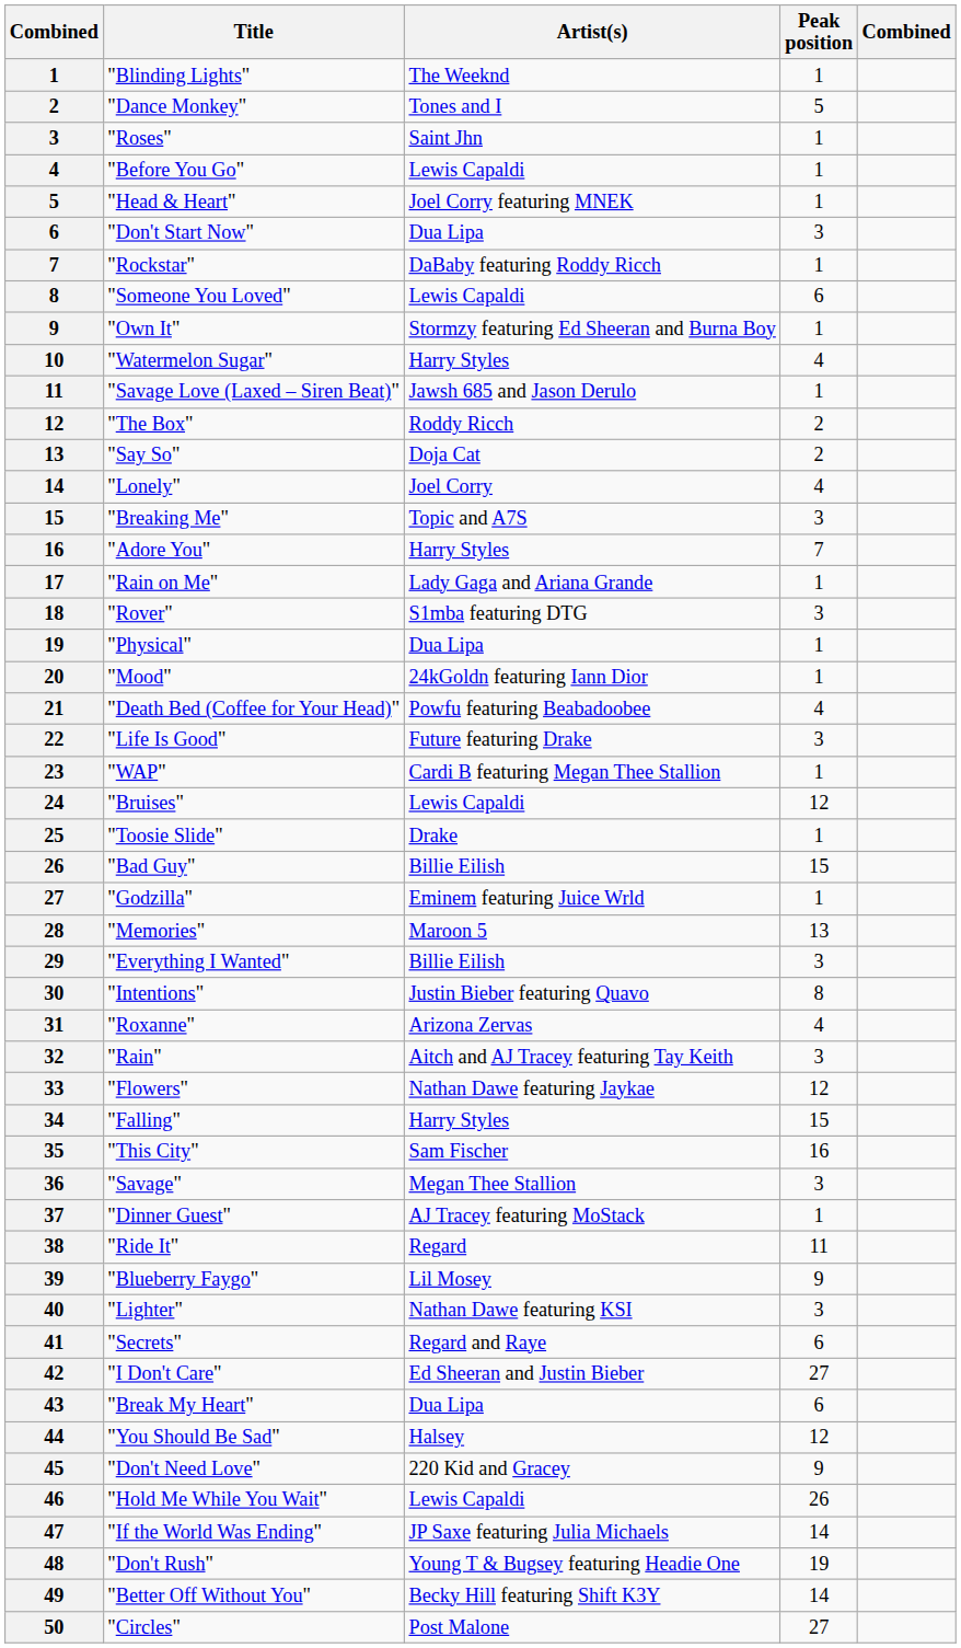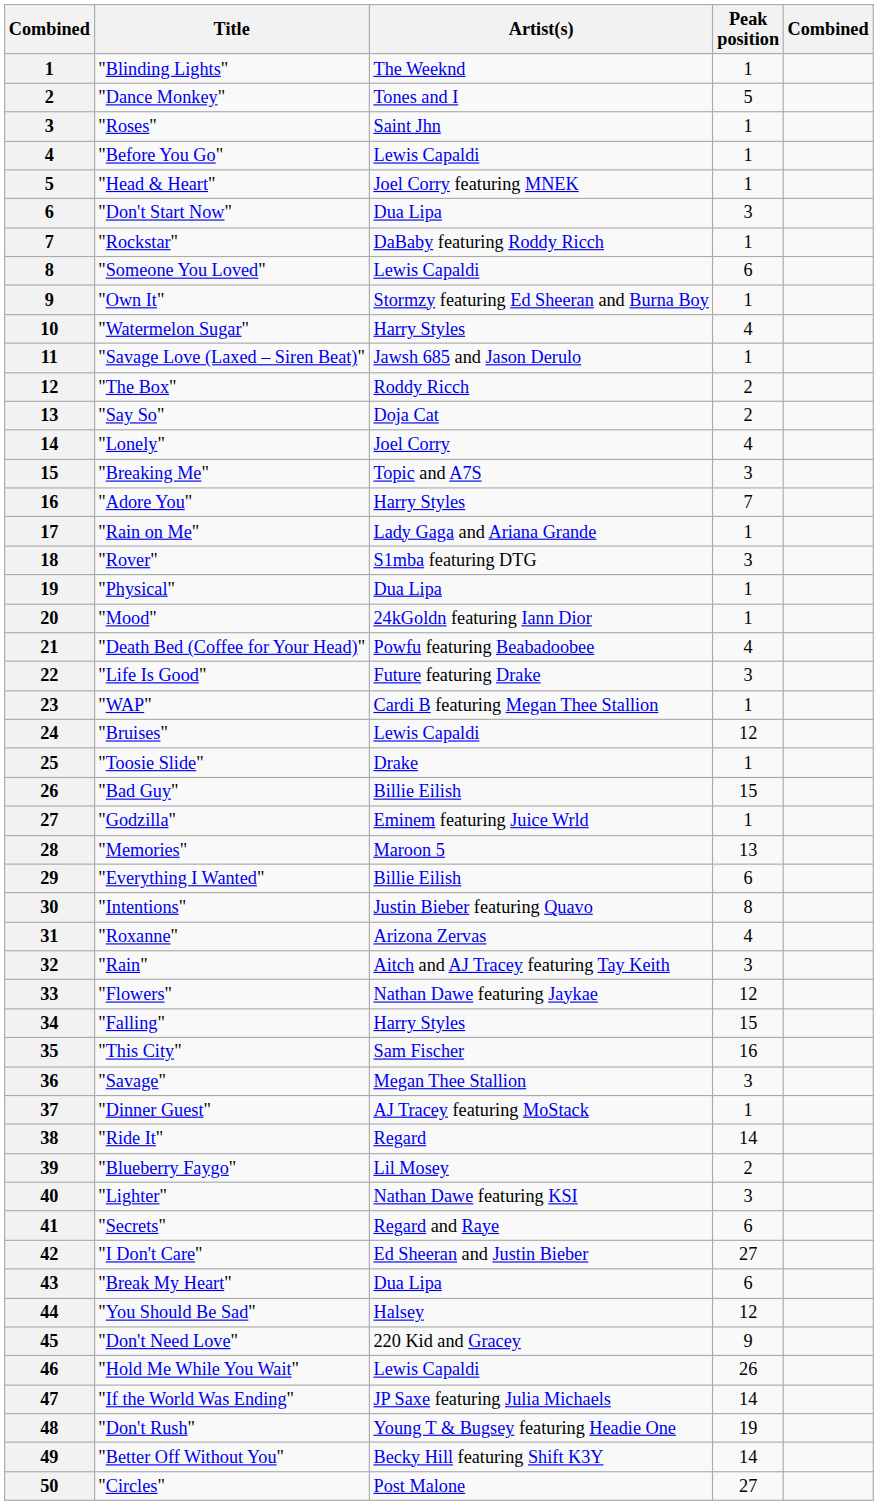 <table class="wikitable plainrowheaders sortable">
 <tr>
 <th scope=col>Combined</th>
 <th scope=col>Title</th>
 <th scope=col>Artist(s)</th>
 <th scope=col>Peak<br>position</th>
 <th scope=col>Combined</th>
 </tr>
 <tr>
 <th scope=row style="text-align:center;">1</th>
 <td>"<a href='#'>Blinding Lights</a>"</td>
 <td><a href='#'>The Weeknd</a></td>
 <td align="center">1</td>
 <td align="right"></td>
 </tr>
 <tr>
 <th scope=row style="text-align:center;">2</th>
 <td>"<a href='#'>Dance Monkey</a>"</td>
 <td><a href='#'>Tones and I</a></td>
 <td align="center">5 </td>
 <td align="right"></td>
 </tr>
 <tr>
 <th scope=row style="text-align:center;">3</th>
 <td>"<a href='#'>Roses</a>"</td>
 <td><a href='#'>Saint Jhn</a></td>
 <td align="center">1</td>
 <td align="right"></td>
 </tr>
 <tr>
 <th scope=row style="text-align:center;">4</th>
 <td>"<a href='#'>Before You Go</a>"</td>
 <td><a href='#'>Lewis Capaldi</a></td>
 <td align="center">1</td>
 <td align="right"></td>
 </tr>
 <tr>
 <th scope=row style="text-align:center;">5</th>
 <td>"<a href='#'>Head & Heart</a>"</td>
 <td><a href='#'>Joel Corry</a> featuring <a href='#'>MNEK</a></td>
 <td align="center">1</td>
 <td align="right"></td>
 </tr>
 <tr>
 <th scope=row style="text-align:center;">6</th>
 <td>"<a href='#'>Don't Start Now</a>"</td>
 <td><a href='#'>Dua Lipa</a></td>
 <td align="center">3 </td>
 <td align="right"></td>
 </tr>
 <tr>
 <th scope=row style="text-align:center;">7</th>
 <td>"<a href='#'>Rockstar</a>"</td>
 <td><a href='#'>DaBaby</a> featuring <a href='#'>Roddy Ricch</a></td>
 <td align="center">1</td>
 <td align="right"></td>
 </tr>
 <tr>
 <th scope=row style="text-align:center;">8</th>
 <td>"<a href='#'>Someone You Loved</a>"</td>
 <td><a href='#'>Lewis Capaldi</a></td>
 <td align="center">6 </td>
 <td align="right"></td>
 </tr>
 <tr>
 <th scope=row style="text-align:center;">9</th>
 <td>"<a href='#'>Own It</a>"</td>
 <td><a href='#'>Stormzy</a> featuring <a href='#'>Ed Sheeran</a> and <a href='#'>Burna Boy</a></td>
 <td align="center">1</td>
 <td align="right"></td>
 </tr>
 <tr>
 <th scope=row style="text-align:center;">10</th>
 <td>"<a href='#'>Watermelon Sugar</a>"</td>
 <td><a href='#'>Harry Styles</a></td>
 <td align="center">4</td>
 <td align="right"></td>
 </tr>
 <tr>
 <th scope=row style="text-align:center;">11</th>
 <td>"<a href='#'>Savage Love (Laxed – Siren Beat)</a>"</td>
 <td><a href='#'>Jawsh 685</a> and <a href='#'>Jason Derulo</a></td>
 <td align="center">1</td>
 <td align="right"></td>
 </tr>
 <tr>
 <th scope=row style="text-align:center;">12</th>
 <td>"<a href='#'>The Box</a>"</td>
 <td><a href='#'>Roddy Ricch</a></td>
 <td align="center">2</td>
 <td align="right"></td>
 </tr>
 <tr>
 <th scope=row style="text-align:center;">13</th>
 <td>"<a href='#'>Say So</a>"</td>
 <td><a href='#'>Doja Cat</a></td>
 <td align="center">2</td>
 <td align="right"></td>
 </tr>
 <tr>
 <th scope=row style="text-align:center;">14</th>
 <td>"<a href='#'>Lonely</a>"</td>
 <td><a href='#'>Joel Corry</a></td>
 <td align="center">4</td>
 <td align="right"></td>
 </tr>
 <tr>
 <th scope=row style="text-align:center;">15</th>
 <td>"<a href='#'>Breaking Me</a>"</td>
 <td><a href='#'>Topic</a> and <a href='#'>A7S</a></td>
 <td align="center">3</td>
 <td align="right"></td>
 </tr>
 <tr>
 <th scope=row style="text-align:center;">16</th>
 <td>"<a href='#'>Adore You</a>"</td>
 <td><a href='#'>Harry Styles</a></td>
 <td align="center">7</td>
 <td align="right"></td>
 </tr>
 <tr>
 <th scope=row style="text-align:center;">17</th>
 <td>"<a href='#'>Rain on Me</a>"</td>
 <td><a href='#'>Lady Gaga</a> and <a href='#'>Ariana Grande</a></td>
 <td align="center">1</td>
 <td align="right"></td>
 </tr>
 <tr>
 <th scope=row style="text-align:center;">18</th>
 <td>"<a href='#'>Rover</a>"</td>
 <td><a href='#'>S1mba</a> featuring DTG</td>
 <td align="center">3</td>
 <td align="right"></td>
 </tr>
 <tr>
 <th scope=row style="text-align:center;">19</th>
 <td>"<a href='#'>Physical</a>"</td>
 <td><a href='#'>Dua Lipa</a></td>
 <td align="center">1</td>
 <td align="right"></td>
 </tr>
 <tr>
 <th scope=row style="text-align:center;">20</th>
 <td>"<a href='#'>Mood</a>"</td>
 <td><a href='#'>24kGoldn</a> featuring <a href='#'>Iann Dior</a></td>
 <td align="center">1</td>
 <td align="right"></td>
 </tr>
 <tr>
 <th scope=row style="text-align:center;">21</th>
 <td>"<a href='#'>Death Bed (Coffee for Your Head)</a>"</td>
 <td><a href='#'>Powfu</a> featuring <a href='#'>Beabadoobee</a></td>
 <td align="center">4</td>
 <td align="right"></td>
 </tr>
 <tr>
 <th scope=row style="text-align:center;">22</th>
 <td>"<a href='#'>Life Is Good</a>"</td>
 <td><a href='#'>Future</a> featuring <a href='#'>Drake</a></td>
 <td align="center">3</td>
 <td align="right"></td>
 </tr>
 <tr>
 <th scope=row style="text-align:center;">23</th>
 <td>"<a href='#'>WAP</a>"</td>
 <td><a href='#'>Cardi B</a> featuring <a href='#'>Megan Thee Stallion</a></td>
 <td align="center">1</td>
 <td align="right"></td>
 </tr>
 <tr>
 <th scope=row style="text-align:center;">24</th>
 <td>"<a href='#'>Bruises</a>"</td>
 <td><a href='#'>Lewis Capaldi</a></td>
 <td align="center">12 </td>
 <td align="right"></td>
 </tr>
 <tr>
 <th scope=row style="text-align:center;">25</th>
 <td>"<a href='#'>Toosie Slide</a>"</td>
 <td><a href='#'>Drake</a></td>
 <td align="center">1</td>
 <td align="right"></td>
 </tr>
 <tr>
 <th scope=row style="text-align:center;">26</th>
 <td>"<a href='#'>Bad Guy</a>"</td>
 <td><a href='#'>Billie Eilish</a></td>
 <td align="center">15 </td>
 <td align="right"></td>
 </tr>
 <tr>
 <th scope=row style="text-align:center;">27</th>
 <td>"<a href='#'>Godzilla</a>"</td>
 <td><a href='#'>Eminem</a> featuring <a href='#'>Juice Wrld</a></td>
 <td align="center">1</td>
 <td align="right"></td>
 </tr>
 <tr>
 <th scope=row style="text-align:center;">28</th>
 <td>"<a href='#'>Memories</a>"</td>
 <td><a href='#'>Maroon 5</a></td>
 <td align="center">13 </td>
 <td align="right"></td>
 </tr>
 <tr>
 <th scope=row style="text-align:center;">29</th>
 <td>"<a href='#'>Everything I Wanted</a>"</td>
 <td><a href='#'>Billie Eilish</a></td>
-<td align="center">3 </td>
+<td align="center">6 </td>
 <td align="right"></td>
 </tr>
 <tr>
 <th scope=row style="text-align:center;">30</th>
 <td>"<a href='#'>Intentions</a>"</td>
 <td><a href='#'>Justin Bieber</a> featuring <a href='#'>Quavo</a></td>
 <td align="center">8</td>
 <td align="right"></td>
 </tr>
 <tr>
 <th scope=row style="text-align:center;">31</th>
 <td>"<a href='#'>Roxanne</a>"</td>
 <td><a href='#'>Arizona Zervas</a></td>
 <td align="center">4</td>
 <td align="right"></td>
 </tr>
 <tr>
 <th scope=row style="text-align:center;">32</th>
 <td>"<a href='#'>Rain</a>"</td>
 <td><a href='#'>Aitch</a> and <a href='#'>AJ Tracey</a> featuring <a href='#'>Tay Keith</a></td>
 <td align="center">3</td>
 <td align="right"></td>
 </tr>
 <tr>
 <th scope=row style="text-align:center;">33</th>
 <td>"<a href='#'>Flowers</a>"</td>
 <td><a href='#'>Nathan Dawe</a> featuring <a href='#'>Jaykae</a></td>
 <td align="center">12</td>
 <td align="right"></td>
 </tr>
 <tr>
 <th scope=row style="text-align:center;">34</th>
 <td>"<a href='#'>Falling</a>"</td>
 <td><a href='#'>Harry Styles</a></td>
 <td align="center">15</td>
 <td align="right"></td>
 </tr>
 <tr>
 <th scope=row style="text-align:center;">35</th>
 <td>"<a href='#'>This City</a>"</td>
 <td><a href='#'>Sam Fischer</a></td>
 <td align="center">16</td>
 <td align="right"></td>
 </tr>
 <tr>
 <th scope=row style="text-align:center;">36</th>
 <td>"<a href='#'>Savage</a>"</td>
 <td><a href='#'>Megan Thee Stallion</a></td>
 <td align="center">3</td>
 <td align="right"></td>
 </tr>
 <tr>
 <th scope=row style="text-align:center;">37</th>
 <td>"<a href='#'>Dinner Guest</a>"</td>
 <td><a href='#'>AJ Tracey</a> featuring <a href='#'>MoStack</a></td>
 <td align="center">1</td>
 <td align="right"></td>
 </tr>
 <tr>
 <th scope=row style="text-align:center;">38</th>
 <td>"<a href='#'>Ride It</a>"</td>
 <td><a href='#'>Regard</a></td>
-<td align="center">11 </td>
+<td align="center">14 </td>
 <td align="right"></td>
 </tr>
 <tr>
 <th scope=row style="text-align:center;">39</th>
 <td>"<a href='#'>Blueberry Faygo</a>"</td>
 <td><a href='#'>Lil Mosey</a></td>
-<td align="center">9</td>
+<td align="center">2</td>
 <td align="right"></td>
 </tr>
 <tr>
 <th scope=row style="text-align:center;">40</th>
 <td>"<a href='#'>Lighter</a>"</td>
 <td><a href='#'>Nathan Dawe</a> featuring <a href='#'>KSI</a></td>
 <td align="center">3</td>
 <td align="right"></td>
 </tr>
 <tr>
 <th scope=row style="text-align:center;">41</th>
 <td>"<a href='#'>Secrets</a>"</td>
 <td><a href='#'>Regard</a> and <a href='#'>Raye</a></td>
 <td align="center">6</td>
 <td align="right"></td>
 </tr>
 <tr>
 <th scope=row style="text-align:center;">42</th>
 <td>"<a href='#'>I Don't Care</a>"</td>
 <td><a href='#'>Ed Sheeran</a> and <a href='#'>Justin Bieber</a></td>
 <td align="center">27 </td>
 <td align="right"></td>
 </tr>
 <tr>
 <th scope=row style="text-align:center;">43</th>
 <td>"<a href='#'>Break My Heart</a>"</td>
 <td><a href='#'>Dua Lipa</a></td>
 <td align="center">6</td>
 <td align="right"></td>
 </tr>
 <tr>
 <th scope=row style="text-align:center;">44</th>
 <td>"<a href='#'>You Should Be Sad</a>"</td>
 <td><a href='#'>Halsey</a></td>
 <td align="center">12</td>
 <td align="right"></td>
 </tr>
 <tr>
 <th scope=row style="text-align:center;">45</th>
 <td>"<a href='#'>Don't Need Love</a>"</td>
 <td>220 Kid and <a href='#'>Gracey</a></td>
 <td align="center">9</td>
 <td align="right"></td>
 </tr>
 <tr>
 <th scope=row style="text-align:center;">46</th>
 <td>"<a href='#'>Hold Me While You Wait</a>"</td>
 <td><a href='#'>Lewis Capaldi</a></td>
 <td align="center">26 </td>
 <td align="right"></td>
 </tr>
 <tr>
 <th scope=row style="text-align:center;">47</th>
 <td>"<a href='#'>If the World Was Ending</a>"</td>
 <td><a href='#'>JP Saxe</a> featuring <a href='#'>Julia Michaels</a></td>
 <td align="center">14</td>
 <td align="right"></td>
 </tr>
 <tr>
 <th scope=row style="text-align:center;">48</th>
 <td>"<a href='#'>Don't Rush</a>"</td>
 <td><a href='#'>Young T & Bugsey</a> featuring <a href='#'>Headie One</a></td>
 <td align="center">19</td>
 <td align="right"></td>
 </tr>
 <tr>
 <th scope=row style="text-align:center;">49</th>
 <td>"<a href='#'>Better Off Without You</a>"</td>
 <td><a href='#'>Becky Hill</a> featuring <a href='#'>Shift K3Y</a></td>
 <td align="center">14</td>
 <td align="right"></td>
 </tr>
 <tr>
 <th scope=row style="text-align:center;">50</th>
 <td>"<a href='#'>Circles</a>"</td>
 <td><a href='#'>Post Malone</a></td>
 <td align="center">27 </td>
 <td align="right"></td>
 </tr>
 </table>
